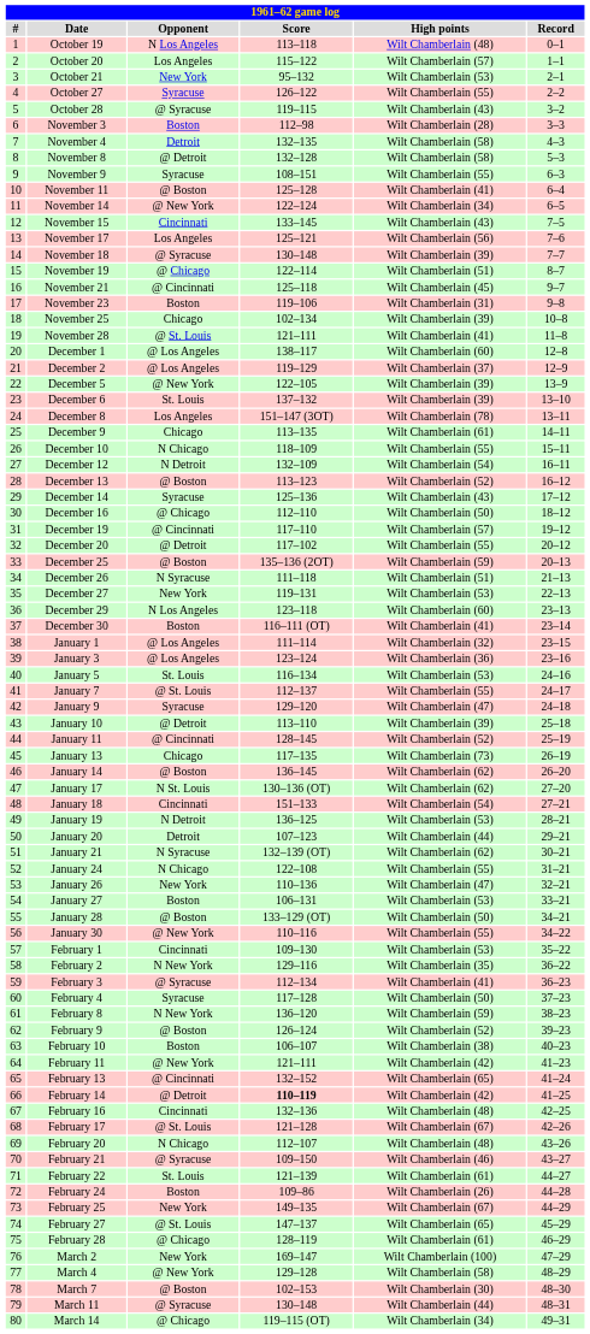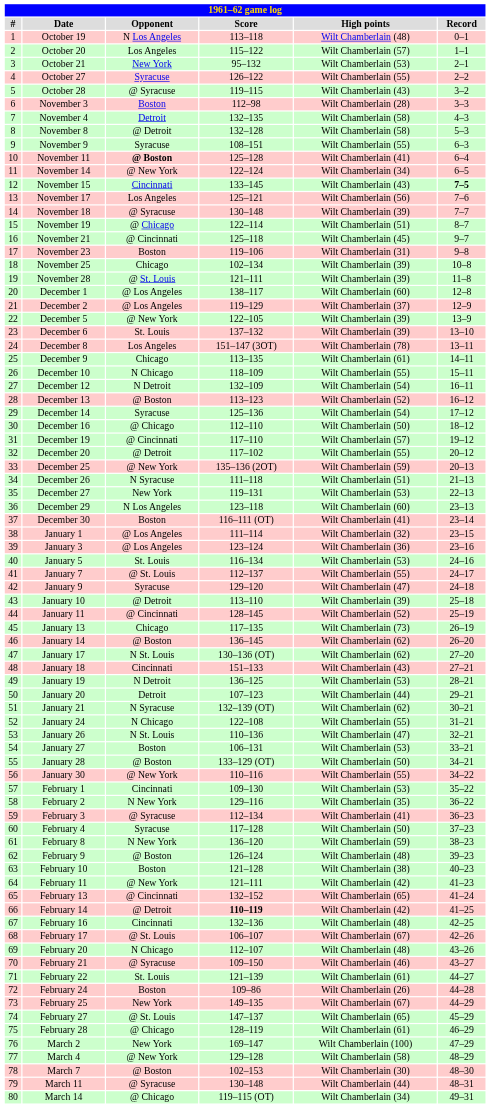 <table class="toccolours collapsible" width=50% style="clear:both; margin:1.5em auto; text-align:center">
 <tr>
 <th colspan=11 style="background:#0000FF; color:#FFD700;">1961–62 game log</th>
 </tr>
 <tr align="center" bgcolor="#dddddd">
 <td><strong>#</strong></td>
 <td><strong>Date</strong></td>
 <td><strong>Opponent</strong></td>
 <td><strong>Score</strong></td>
 <td><strong>High points</strong></td>
 <td><strong>Record</strong></td>
 </tr>
 <tr align="center" bgcolor="#ffcccc">
 <td>1</td>
 <td>October 19</td>
 <td>N <a href='#'>Los Angeles</a></td>
 <td>113–118</td>
 <td><a href='#'>Wilt Chamberlain</a> (48)</td>
 <td>0–1</td>
 </tr>
 <tr align="center" bgcolor="#ccffcc">
 <td>2</td>
 <td>October 20</td>
 <td>Los Angeles</td>
 <td>115–122</td>
 <td>Wilt Chamberlain (57)</td>
 <td>1–1</td>
 </tr>
 <tr align="center" bgcolor="#ccffcc">
 <td>3</td>
 <td>October 21</td>
 <td><a href='#'>New York</a></td>
 <td>95–132</td>
 <td>Wilt Chamberlain (53)</td>
 <td>2–1</td>
 </tr>
 <tr align="center" bgcolor="#ffcccc">
 <td>4</td>
 <td>October 27</td>
 <td><a href='#'>Syracuse</a></td>
 <td>126–122</td>
 <td>Wilt Chamberlain (55)</td>
 <td>2–2</td>
 </tr>
 <tr align="center" bgcolor="#ccffcc">
 <td>5</td>
 <td>October 28</td>
 <td>@ Syracuse</td>
 <td>119–115</td>
 <td>Wilt Chamberlain (43)</td>
 <td>3–2</td>
 </tr>
 <tr align="center" bgcolor="#ffcccc">
 <td>6</td>
 <td>November 3</td>
 <td><a href='#'>Boston</a></td>
 <td>112–98</td>
 <td>Wilt Chamberlain (28)</td>
 <td>3–3</td>
 </tr>
 <tr align="center" bgcolor="#ccffcc">
 <td>7</td>
 <td>November 4</td>
 <td><a href='#'>Detroit</a></td>
 <td>132–135</td>
 <td>Wilt Chamberlain (58)</td>
 <td>4–3</td>
 </tr>
 <tr align="center" bgcolor="#ccffcc">
 <td>8</td>
 <td>November 8</td>
 <td>@ Detroit</td>
 <td>132–128</td>
 <td>Wilt Chamberlain (58)</td>
 <td>5–3</td>
 </tr>
 <tr align="center" bgcolor="#ccffcc">
 <td>9</td>
 <td>November 9</td>
 <td>Syracuse</td>
 <td>108–151</td>
 <td>Wilt Chamberlain (55)</td>
 <td>6–3</td>
 </tr>
 <tr align="center" bgcolor="#ffcccc">
 <td>10</td>
 <td>November 11</td>
-<td>@ Boston</td>
+<td><strong>@ Boston</strong></td>
 <td>125–128</td>
 <td>Wilt Chamberlain (41)</td>
 <td>6–4</td>
 </tr>
 <tr align="center" bgcolor="#ffcccc">
 <td>11</td>
 <td>November 14</td>
 <td>@ New York</td>
 <td>122–124</td>
 <td>Wilt Chamberlain (34)</td>
 <td>6–5</td>
 </tr>
 <tr align="center" bgcolor="#ccffcc">
 <td>12</td>
 <td>November 15</td>
 <td><a href='#'>Cincinnati</a></td>
 <td>133–145</td>
 <td>Wilt Chamberlain (43)</td>
-<td>7–5</td>
+<td><strong>7–5</strong></td>
 </tr>
 <tr align="center" bgcolor="#ffcccc">
 <td>13</td>
 <td>November 17</td>
 <td>Los Angeles</td>
 <td>125–121</td>
 <td>Wilt Chamberlain (56)</td>
 <td>7–6</td>
 </tr>
 <tr align="center" bgcolor="#ffcccc">
 <td>14</td>
 <td>November 18</td>
 <td>@ Syracuse</td>
 <td>130–148</td>
 <td>Wilt Chamberlain (39)</td>
 <td>7–7</td>
 </tr>
 <tr align="center" bgcolor="#ccffcc">
 <td>15</td>
 <td>November 19</td>
 <td>@ <a href='#'>Chicago</a></td>
 <td>122–114</td>
 <td>Wilt Chamberlain (51)</td>
 <td>8–7</td>
 </tr>
 <tr align="center" bgcolor="#ccffcc">
 <td>16</td>
 <td>November 21</td>
 <td>@ Cincinnati</td>
 <td>125–118</td>
 <td>Wilt Chamberlain (45)</td>
 <td>9–7</td>
 </tr>
 <tr align="center" bgcolor="#ffcccc">
 <td>17</td>
 <td>November 23</td>
 <td>Boston</td>
 <td>119–106</td>
 <td>Wilt Chamberlain (31)</td>
 <td>9–8</td>
 </tr>
 <tr align="center" bgcolor="#ccffcc">
 <td>18</td>
 <td>November 25</td>
 <td>Chicago</td>
 <td>102–134</td>
 <td>Wilt Chamberlain (39)</td>
 <td>10–8</td>
 </tr>
 <tr align="center" bgcolor="#ccffcc">
 <td>19</td>
 <td>November 28</td>
 <td>@ <a href='#'>St. Louis</a></td>
 <td>121–111</td>
-<td>Wilt Chamberlain (41)</td>
+<td>Wilt Chamberlain (39)</td>
 <td>11–8</td>
 </tr>
 <tr align="center" bgcolor="#ccffcc">
 <td>20</td>
 <td>December 1</td>
 <td>@ Los Angeles</td>
 <td>138–117</td>
 <td>Wilt Chamberlain (60)</td>
 <td>12–8</td>
 </tr>
 <tr align="center" bgcolor="#ffcccc">
 <td>21</td>
 <td>December 2</td>
 <td>@ Los Angeles</td>
 <td>119–129</td>
 <td>Wilt Chamberlain (37)</td>
 <td>12–9</td>
 </tr>
 <tr align="center" bgcolor="#ccffcc">
 <td>22</td>
 <td>December 5</td>
 <td>@ New York</td>
 <td>122–105</td>
 <td>Wilt Chamberlain (39)</td>
 <td>13–9</td>
 </tr>
 <tr align="center" bgcolor="#ffcccc">
 <td>23</td>
 <td>December 6</td>
 <td>St. Louis</td>
 <td>137–132</td>
 <td>Wilt Chamberlain (39)</td>
 <td>13–10</td>
 </tr>
 <tr align="center" bgcolor="#ffcccc">
 <td>24</td>
 <td>December 8</td>
 <td>Los Angeles</td>
 <td>151–147 (3OT)</td>
 <td>Wilt Chamberlain (78)</td>
 <td>13–11</td>
 </tr>
 <tr align="center" bgcolor="#ccffcc">
 <td>25</td>
 <td>December 9</td>
 <td>Chicago</td>
 <td>113–135</td>
 <td>Wilt Chamberlain (61)</td>
 <td>14–11</td>
 </tr>
 <tr align="center" bgcolor="#ccffcc">
 <td>26</td>
 <td>December 10</td>
 <td>N Chicago</td>
 <td>118–109</td>
 <td>Wilt Chamberlain (55)</td>
 <td>15–11</td>
 </tr>
 <tr align="center" bgcolor="#ccffcc">
 <td>27</td>
 <td>December 12</td>
 <td>N Detroit</td>
 <td>132–109</td>
 <td>Wilt Chamberlain (54)</td>
 <td>16–11</td>
 </tr>
 <tr align="center" bgcolor="#ffcccc">
 <td>28</td>
 <td>December 13</td>
 <td>@ Boston</td>
 <td>113–123</td>
 <td>Wilt Chamberlain (52)</td>
 <td>16–12</td>
 </tr>
 <tr align="center" bgcolor="#ccffcc">
 <td>29</td>
 <td>December 14</td>
 <td>Syracuse</td>
 <td>125–136</td>
-<td>Wilt Chamberlain (43)</td>
+<td>Wilt Chamberlain (54)</td>
 <td>17–12</td>
 </tr>
 <tr align="center" bgcolor="#ccffcc">
 <td>30</td>
 <td>December 16</td>
 <td>@ Chicago</td>
 <td>112–110</td>
 <td>Wilt Chamberlain (50)</td>
 <td>18–12</td>
 </tr>
 <tr align="center" bgcolor="#ccffcc">
 <td>31</td>
 <td>December 19</td>
 <td>@ Cincinnati</td>
 <td>117–110</td>
 <td>Wilt Chamberlain (57)</td>
 <td>19–12</td>
 </tr>
 <tr align="center" bgcolor="#ccffcc">
 <td>32</td>
 <td>December 20</td>
 <td>@ Detroit</td>
 <td>117–102</td>
 <td>Wilt Chamberlain (55)</td>
 <td>20–12</td>
 </tr>
 <tr align="center" bgcolor="#ffcccc">
 <td>33</td>
 <td>December 25</td>
-<td>@ Boston</td>
+<td>@ New York</td>
 <td>135–136 (2OT)</td>
 <td>Wilt Chamberlain (59)</td>
 <td>20–13</td>
 </tr>
 <tr align="center" bgcolor="#ccffcc">
 <td>34</td>
 <td>December 26</td>
 <td>N Syracuse</td>
 <td>111–118</td>
 <td>Wilt Chamberlain (51)</td>
 <td>21–13</td>
 </tr>
 <tr align="center" bgcolor="#ccffcc">
 <td>35</td>
 <td>December 27</td>
 <td>New York</td>
 <td>119–131</td>
 <td>Wilt Chamberlain (53)</td>
 <td>22–13</td>
 </tr>
 <tr align="center" bgcolor="#ccffcc">
 <td>36</td>
 <td>December 29</td>
 <td>N Los Angeles</td>
 <td>123–118</td>
 <td>Wilt Chamberlain (60)</td>
 <td>23–13</td>
 </tr>
 <tr align="center" bgcolor="#ffcccc">
 <td>37</td>
 <td>December 30</td>
 <td>Boston</td>
 <td>116–111 (OT)</td>
 <td>Wilt Chamberlain (41)</td>
 <td>23–14</td>
 </tr>
 <tr align="center" bgcolor="#ffcccc">
 <td>38</td>
 <td>January 1</td>
 <td>@ Los Angeles</td>
 <td>111–114</td>
 <td>Wilt Chamberlain (32)</td>
 <td>23–15</td>
 </tr>
 <tr align="center" bgcolor="#ffcccc">
 <td>39</td>
 <td>January 3</td>
 <td>@ Los Angeles</td>
 <td>123–124</td>
 <td>Wilt Chamberlain (36)</td>
 <td>23–16</td>
 </tr>
 <tr align="center" bgcolor="#ccffcc">
 <td>40</td>
 <td>January 5</td>
 <td>St. Louis</td>
 <td>116–134</td>
 <td>Wilt Chamberlain (53)</td>
 <td>24–16</td>
 </tr>
 <tr align="center" bgcolor="#ffcccc">
 <td>41</td>
 <td>January 7</td>
 <td>@ St. Louis</td>
 <td>112–137</td>
 <td>Wilt Chamberlain (55)</td>
 <td>24–17</td>
 </tr>
 <tr align="center" bgcolor="#ffcccc">
 <td>42</td>
 <td>January 9</td>
 <td>Syracuse</td>
 <td>129–120</td>
 <td>Wilt Chamberlain (47)</td>
 <td>24–18</td>
 </tr>
 <tr align="center" bgcolor="#ccffcc">
 <td>43</td>
 <td>January 10</td>
 <td>@ Detroit</td>
 <td>113–110</td>
 <td>Wilt Chamberlain (39)</td>
 <td>25–18</td>
 </tr>
 <tr align="center" bgcolor="#ffcccc">
 <td>44</td>
 <td>January 11</td>
 <td>@ Cincinnati</td>
 <td>128–145</td>
 <td>Wilt Chamberlain (52)</td>
 <td>25–19</td>
 </tr>
 <tr align="center" bgcolor="#ccffcc">
 <td>45</td>
 <td>January 13</td>
 <td>Chicago</td>
 <td>117–135</td>
 <td>Wilt Chamberlain (73)</td>
 <td>26–19</td>
 </tr>
 <tr align="center" bgcolor="#ffcccc">
 <td>46</td>
 <td>January 14</td>
 <td>@ Boston</td>
 <td>136–145</td>
 <td>Wilt Chamberlain (62)</td>
 <td>26–20</td>
 </tr>
 <tr align="center" bgcolor="#ccffcc">
 <td>47</td>
 <td>January 17</td>
 <td>N St. Louis</td>
 <td>130–136 (OT)</td>
 <td>Wilt Chamberlain (62)</td>
 <td>27–20</td>
 </tr>
 <tr align="center" bgcolor="#ffcccc">
 <td>48</td>
 <td>January 18</td>
 <td>Cincinnati</td>
 <td>151–133</td>
-<td>Wilt Chamberlain (54)</td>
+<td>Wilt Chamberlain (43)</td>
 <td>27–21</td>
 </tr>
 <tr align="center" bgcolor="#ccffcc">
 <td>49</td>
 <td>January 19</td>
 <td>N Detroit</td>
 <td>136–125</td>
 <td>Wilt Chamberlain (53)</td>
 <td>28–21</td>
 </tr>
 <tr align="center" bgcolor="#ccffcc">
 <td>50</td>
 <td>January 20</td>
 <td>Detroit</td>
 <td>107–123</td>
 <td>Wilt Chamberlain (44)</td>
 <td>29–21</td>
 </tr>
 <tr align="center" bgcolor="#ccffcc">
 <td>51</td>
 <td>January 21</td>
 <td>N Syracuse</td>
 <td>132–139 (OT)</td>
 <td>Wilt Chamberlain (62)</td>
 <td>30–21</td>
 </tr>
 <tr align="center" bgcolor="#ccffcc">
 <td>52</td>
 <td>January 24</td>
 <td>N Chicago</td>
 <td>122–108</td>
 <td>Wilt Chamberlain (55)</td>
 <td>31–21</td>
 </tr>
 <tr align="center" bgcolor="#ccffcc">
 <td>53</td>
 <td>January 26</td>
-<td>New York</td>
+<td>N St. Louis</td>
 <td>110–136</td>
 <td>Wilt Chamberlain (47)</td>
 <td>32–21</td>
 </tr>
 <tr align="center" bgcolor="#ccffcc">
 <td>54</td>
 <td>January 27</td>
 <td>Boston</td>
 <td>106–131</td>
 <td>Wilt Chamberlain (53)</td>
 <td>33–21</td>
 </tr>
 <tr align="center" bgcolor="#ccffcc">
 <td>55</td>
 <td>January 28</td>
 <td>@ Boston</td>
 <td>133–129 (OT)</td>
 <td>Wilt Chamberlain (50)</td>
 <td>34–21</td>
 </tr>
 <tr align="center" bgcolor="#ffcccc">
 <td>56</td>
 <td>January 30</td>
 <td>@ New York</td>
 <td>110–116</td>
 <td>Wilt Chamberlain (55)</td>
 <td>34–22</td>
 </tr>
 <tr align="center" bgcolor="#ccffcc">
 <td>57</td>
 <td>February 1</td>
 <td>Cincinnati</td>
 <td>109–130</td>
 <td>Wilt Chamberlain (53)</td>
 <td>35–22</td>
 </tr>
 <tr align="center" bgcolor="#ccffcc">
 <td>58</td>
 <td>February 2</td>
 <td>N New York</td>
 <td>129–116</td>
 <td>Wilt Chamberlain (35)</td>
 <td>36–22</td>
 </tr>
 <tr align="center" bgcolor="#ffcccc">
 <td>59</td>
 <td>February 3</td>
 <td>@ Syracuse</td>
 <td>112–134</td>
 <td>Wilt Chamberlain (41)</td>
 <td>36–23</td>
 </tr>
 <tr align="center" bgcolor="#ccffcc">
 <td>60</td>
 <td>February 4</td>
 <td>Syracuse</td>
 <td>117–128</td>
 <td>Wilt Chamberlain (50)</td>
 <td>37–23</td>
 </tr>
 <tr align="center" bgcolor="#ccffcc">
 <td>61</td>
 <td>February 8</td>
 <td>N New York</td>
 <td>136–120</td>
 <td>Wilt Chamberlain (59)</td>
 <td>38–23</td>
 </tr>
 <tr align="center" bgcolor="#ccffcc">
 <td>62</td>
 <td>February 9</td>
 <td>@ Boston</td>
 <td>126–124</td>
-<td>Wilt Chamberlain (52)</td>
+<td>Wilt Chamberlain (48)</td>
 <td>39–23</td>
 </tr>
 <tr align="center" bgcolor="#ccffcc">
 <td>63</td>
 <td>February 10</td>
 <td>Boston</td>
-<td>106–107</td>
+<td>121–128</td>
 <td>Wilt Chamberlain (38)</td>
 <td>40–23</td>
 </tr>
 <tr align="center" bgcolor="#ccffcc">
 <td>64</td>
 <td>February 11</td>
 <td>@ New York</td>
 <td>121–111</td>
 <td>Wilt Chamberlain (42)</td>
 <td>41–23</td>
 </tr>
 <tr align="center" bgcolor="#ffcccc">
 <td>65</td>
 <td>February 13</td>
 <td>@ Cincinnati</td>
 <td>132–152</td>
 <td>Wilt Chamberlain (65)</td>
 <td>41–24</td>
 </tr>
 <tr align="center" bgcolor="#ffcccc">
 <td>66</td>
 <td>February 14</td>
 <td>@ Detroit</td>
 <td><strong>110–119</strong></td>
 <td>Wilt Chamberlain (42)</td>
 <td>41–25</td>
 </tr>
 <tr align="center" bgcolor="#ccffcc">
 <td>67</td>
 <td>February 16</td>
 <td>Cincinnati</td>
 <td>132–136</td>
 <td>Wilt Chamberlain (48)</td>
 <td>42–25</td>
 </tr>
 <tr align="center" bgcolor="#ffcccc">
 <td>68</td>
 <td>February 17</td>
 <td>@ St. Louis</td>
-<td>121–128</td>
+<td>106–107</td>
 <td>Wilt Chamberlain (67)</td>
 <td>42–26</td>
 </tr>
 <tr align="center" bgcolor="#ccffcc">
 <td>69</td>
 <td>February 20</td>
 <td>N Chicago</td>
 <td>112–107</td>
 <td>Wilt Chamberlain (48)</td>
 <td>43–26</td>
 </tr>
 <tr align="center" bgcolor="#ffcccc">
 <td>70</td>
 <td>February 21</td>
 <td>@ Syracuse</td>
 <td>109–150</td>
 <td>Wilt Chamberlain (46)</td>
 <td>43–27</td>
 </tr>
 <tr align="center" bgcolor="#ccffcc">
 <td>71</td>
 <td>February 22</td>
 <td>St. Louis</td>
 <td>121–139</td>
 <td>Wilt Chamberlain (61)</td>
 <td>44–27</td>
 </tr>
 <tr align="center" bgcolor="#ffcccc">
 <td>72</td>
 <td>February 24</td>
 <td>Boston</td>
 <td>109–86</td>
 <td>Wilt Chamberlain (26)</td>
 <td>44–28</td>
 </tr>
 <tr align="center" bgcolor="#ffcccc">
 <td>73</td>
 <td>February 25</td>
 <td>New York</td>
 <td>149–135</td>
 <td>Wilt Chamberlain (67)</td>
 <td>44–29</td>
 </tr>
 <tr align="center" bgcolor="#ccffcc">
 <td>74</td>
 <td>February 27</td>
 <td>@ St. Louis</td>
 <td>147–137</td>
 <td>Wilt Chamberlain (65)</td>
 <td>45–29</td>
 </tr>
 <tr align="center" bgcolor="#ccffcc">
 <td>75</td>
 <td>February 28</td>
 <td>@ Chicago</td>
 <td>128–119</td>
 <td>Wilt Chamberlain (61)</td>
 <td>46–29</td>
 </tr>
 <tr align="center" bgcolor="#ccffcc">
 <td>76</td>
 <td>March 2</td>
 <td>New York</td>
 <td>169–147</td>
 <td>Wilt Chamberlain (100)</td>
 <td>47–29</td>
 </tr>
 <tr align="center" bgcolor="#ccffcc">
 <td>77</td>
 <td>March 4</td>
 <td>@ New York</td>
 <td>129–128</td>
 <td>Wilt Chamberlain (58)</td>
 <td>48–29</td>
 </tr>
 <tr align="center" bgcolor="#ffcccc">
 <td>78</td>
 <td>March 7</td>
 <td>@ Boston</td>
 <td>102–153</td>
 <td>Wilt Chamberlain (30)</td>
 <td>48–30</td>
 </tr>
 <tr align="center" bgcolor="#ffcccc">
 <td>79</td>
 <td>March 11</td>
 <td>@ Syracuse</td>
 <td>130–148</td>
 <td>Wilt Chamberlain (44)</td>
 <td>48–31</td>
 </tr>
 <tr align="center" bgcolor="#ccffcc">
 <td>80</td>
 <td>March 14</td>
 <td>@ Chicago</td>
 <td>119–115 (OT)</td>
 <td>Wilt Chamberlain (34)</td>
 <td>49–31</td>
 </tr>
 </table>
